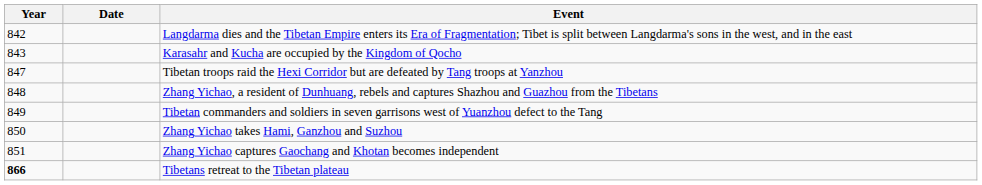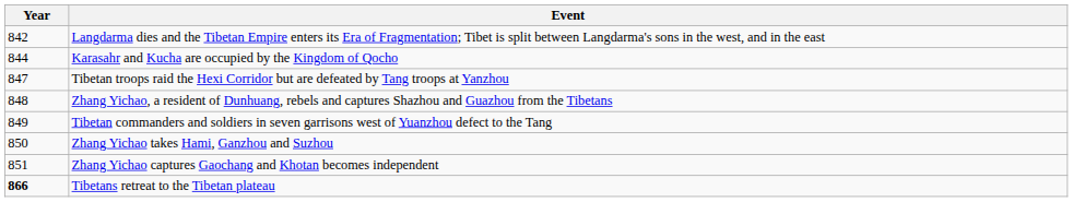 <table class="wikitable" width="100%">
 <tr>
 <th style="width:6%">Year</th>
-<th style="width:10%">Date</th>
 <th>Event</th>
 </tr>
 <tr>
 <td>842</td>
-<td></td>
 <td><a href='#'>Langdarma</a> dies and the <a href='#'>Tibetan Empire</a> enters its <a href='#'>Era of Fragmentation</a>; Tibet is split between Langdarma's sons  in the west, and  in the east</td>
 </tr>
 <tr>
-<td>843</td>
-<td></td>
+<td>844</td>
 <td><a href='#'>Karasahr</a> and <a href='#'>Kucha</a> are occupied by the <a href='#'>Kingdom of Qocho</a></td>
 </tr>
 <tr>
 <td>847</td>
-<td></td>
 <td>Tibetan troops raid the <a href='#'>Hexi Corridor</a> but are defeated by <a href='#'>Tang</a> troops at <a href='#'>Yanzhou</a></td>
 </tr>
 <tr>
 <td>848</td>
-<td></td>
 <td><a href='#'>Zhang Yichao</a>, a resident of <a href='#'>Dunhuang</a>, rebels and captures Shazhou and <a href='#'>Guazhou</a> from the <a href='#'>Tibetans</a></td>
 </tr>
 <tr>
 <td>849</td>
-<td></td>
 <td><a href='#'>Tibetan</a> commanders and soldiers in seven garrisons west of <a href='#'>Yuanzhou</a> defect to the Tang</td>
 </tr>
 <tr>
 <td>850</td>
-<td></td>
 <td><a href='#'>Zhang Yichao</a> takes <a href='#'>Hami</a>, <a href='#'>Ganzhou</a> and <a href='#'>Suzhou</a></td>
 </tr>
 <tr>
 <td>851</td>
-<td></td>
 <td><a href='#'>Zhang Yichao</a> captures <a href='#'>Gaochang</a> and <a href='#'>Khotan</a> becomes independent</td>
 </tr>
 <tr>
 <td><strong>866</strong></td>
-<td></td>
 <td><a href='#'>Tibetans</a> retreat to the <a href='#'>Tibetan plateau</a></td>
 </tr>
 </table>
